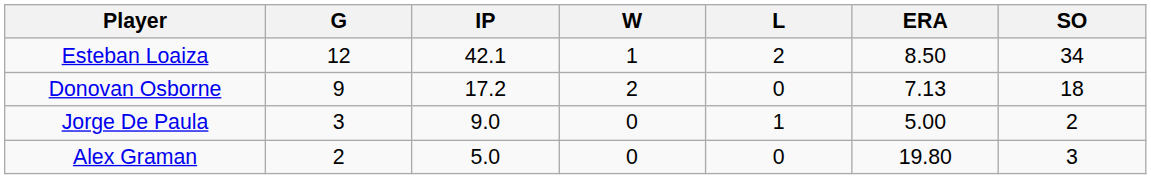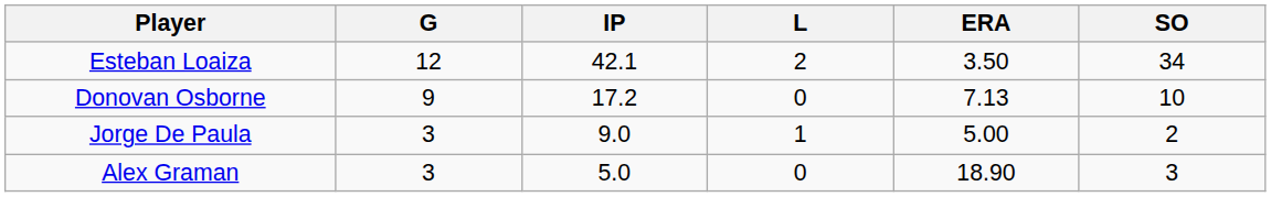 <table class="wikitable sortable">
 <tr>
 <th width="16%">Player</th>
 <th width="9%">G</th>
 <th width="9%">IP</th>
-<th width="9%">W</th>
 <th width="9%">L</th>
 <th width="9%">ERA</th>
 <th width="9%">SO</th>
 </tr>
 <tr align=center>
 <td><a href='#'>Esteban Loaiza</a></td>
 <td>12</td>
 <td>42.1</td>
-<td>1</td>
 <td>2</td>
-<td>8.50</td>
+<td>3.50</td>
 <td>34</td>
 </tr>
 <tr align=center>
 <td><a href='#'>Donovan Osborne</a></td>
 <td>9</td>
 <td>17.2</td>
-<td>2</td>
 <td>0</td>
 <td>7.13</td>
-<td>18</td>
+<td>10</td>
 </tr>
 <tr align=center>
 <td><a href='#'>Jorge De Paula</a></td>
 <td>3</td>
 <td>9.0</td>
-<td>0</td>
 <td>1</td>
 <td>5.00</td>
 <td>2</td>
 </tr>
 <tr align=center>
 <td><a href='#'>Alex Graman</a></td>
-<td>2</td>
+<td>3</td>
 <td>5.0</td>
 <td>0</td>
-<td>0</td>
-<td>19.80</td>
+<td>18.90</td>
 <td>3</td>
 </tr>
 </table>
